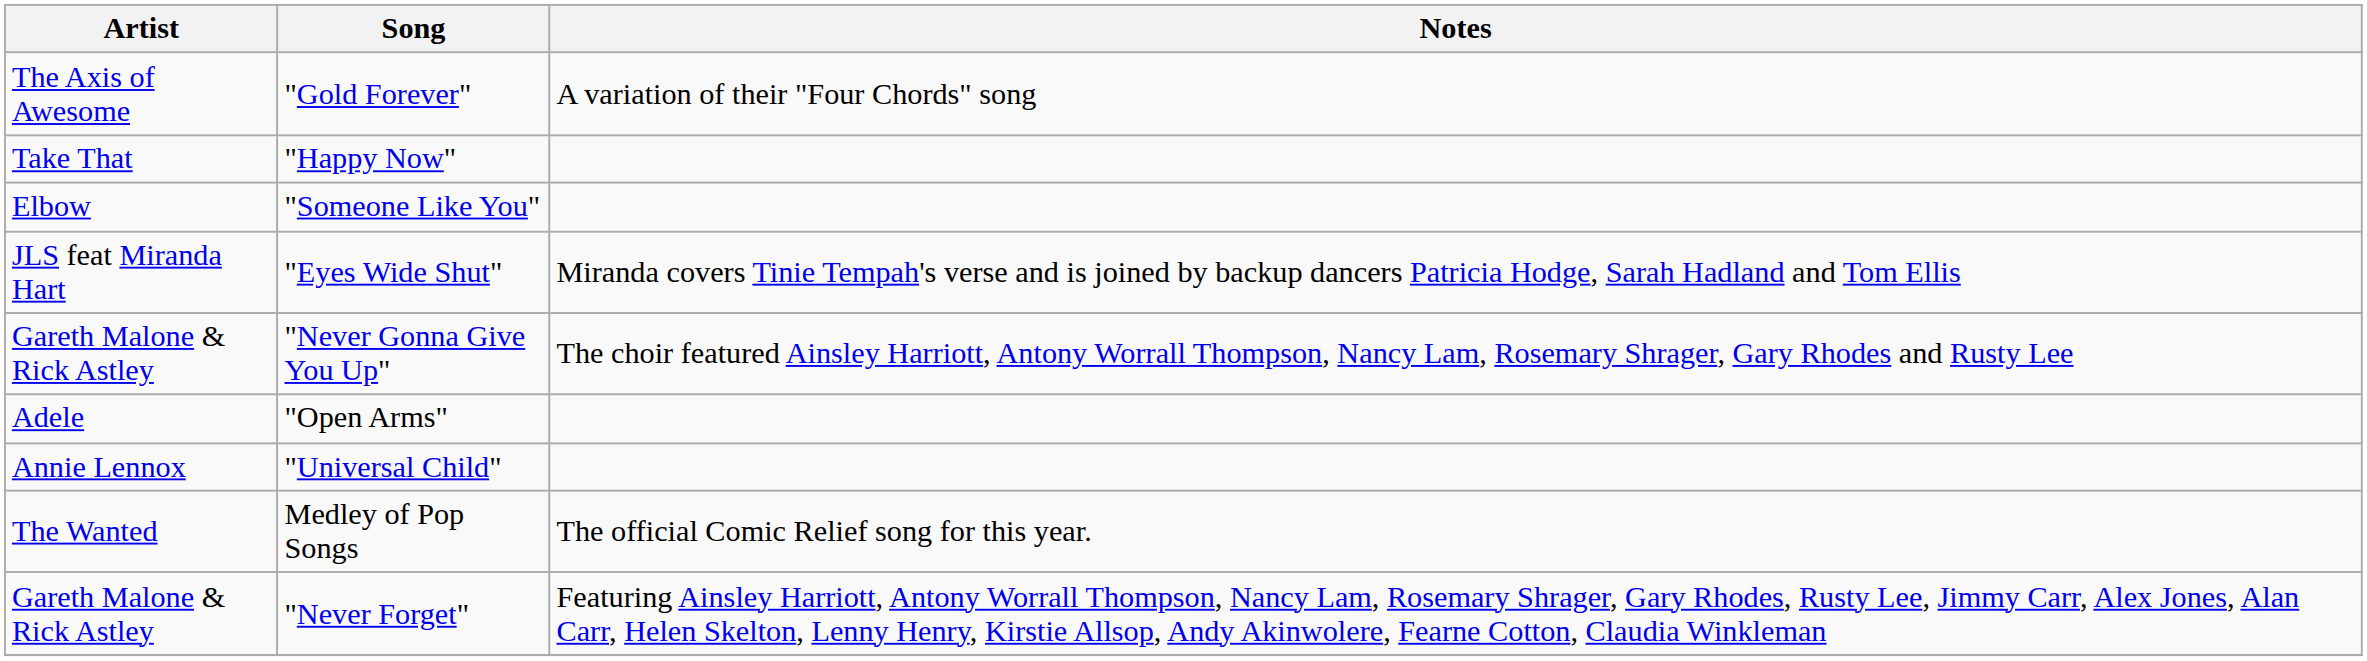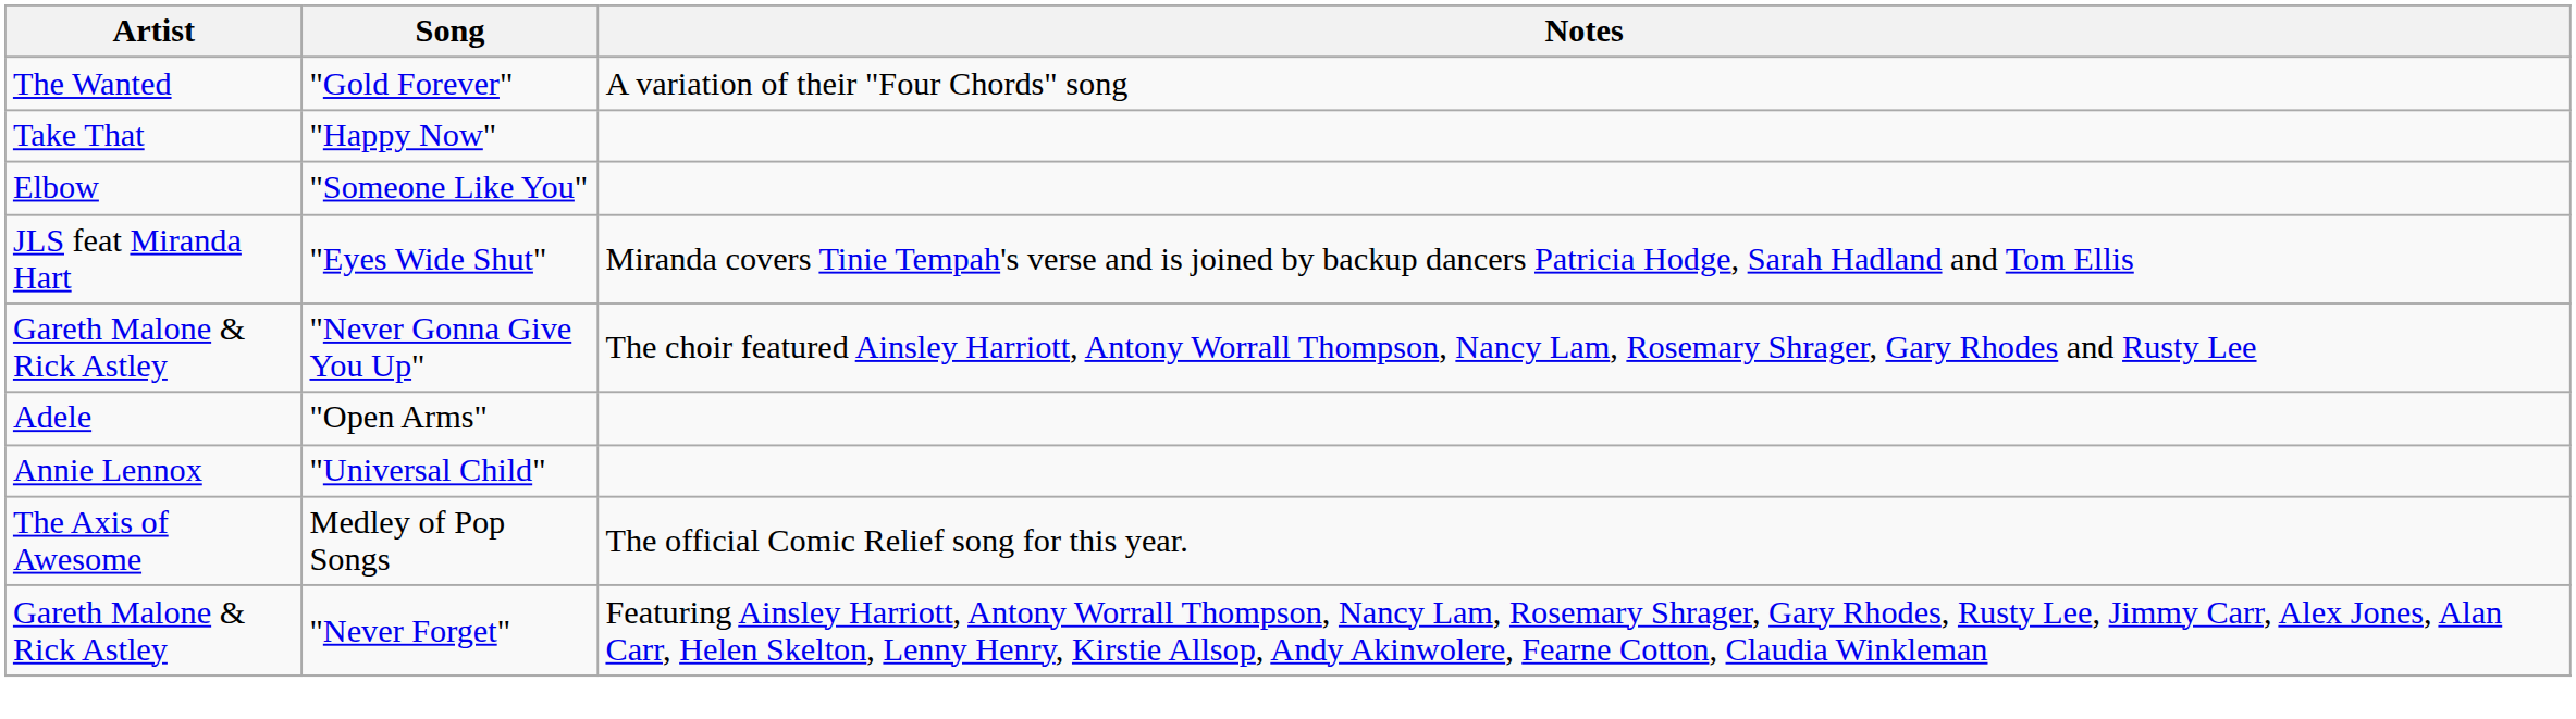 <table class="wikitable" border="1">
 <tr>
 <th>Artist</th>
 <th>Song</th>
 <th>Notes</th>
 </tr>
 <tr>
-<td><a href='#'>The Axis of Awesome</a></td>
+<td><a href='#'>The Wanted</a></td>
 <td>"<a href='#'>Gold Forever</a>"</td>
 <td>A variation of their "Four Chords" song</td>
 </tr>
 <tr>
 <td><a href='#'>Take That</a></td>
 <td>"<a href='#'>Happy Now</a>"</td>
 <td></td>
 </tr>
 <tr>
 <td><a href='#'>Elbow</a></td>
 <td>"<a href='#'>Someone Like You</a>"</td>
 <td></td>
 </tr>
 <tr>
 <td><a href='#'>JLS</a> feat <a href='#'>Miranda Hart</a></td>
 <td>"<a href='#'>Eyes Wide Shut</a>"</td>
 <td>Miranda covers <a href='#'>Tinie Tempah</a>'s verse and is joined by backup dancers <a href='#'>Patricia Hodge</a>, <a href='#'>Sarah Hadland</a> and <a href='#'>Tom Ellis</a></td>
 </tr>
 <tr>
 <td><a href='#'>Gareth Malone</a> & <a href='#'>Rick Astley</a></td>
 <td>"<a href='#'>Never Gonna Give You Up</a>"</td>
 <td>The choir featured <a href='#'>Ainsley Harriott</a>, <a href='#'>Antony Worrall Thompson</a>, <a href='#'>Nancy Lam</a>, <a href='#'>Rosemary Shrager</a>, <a href='#'>Gary Rhodes</a> and <a href='#'>Rusty Lee</a></td>
 </tr>
 <tr>
 <td><a href='#'>Adele</a></td>
 <td>"Open Arms"</td>
 <td></td>
 </tr>
 <tr>
 <td><a href='#'>Annie Lennox</a></td>
 <td>"<a href='#'>Universal Child</a>"</td>
 <td></td>
 </tr>
 <tr>
-<td><a href='#'>The Wanted</a></td>
+<td><a href='#'>The Axis of Awesome</a></td>
 <td>Medley of Pop Songs</td>
 <td>The official Comic Relief song for this year.</td>
 </tr>
 <tr>
 <td><a href='#'>Gareth Malone</a> & <a href='#'>Rick Astley</a></td>
 <td>"<a href='#'>Never Forget</a>"</td>
 <td>Featuring <a href='#'>Ainsley Harriott</a>, <a href='#'>Antony Worrall Thompson</a>, <a href='#'>Nancy Lam</a>, <a href='#'>Rosemary Shrager</a>, <a href='#'>Gary Rhodes</a>, <a href='#'>Rusty Lee</a>, <a href='#'>Jimmy Carr</a>, <a href='#'>Alex Jones</a>, <a href='#'>Alan Carr</a>, <a href='#'>Helen Skelton</a>, <a href='#'>Lenny Henry</a>, <a href='#'>Kirstie Allsop</a>, <a href='#'>Andy Akinwolere</a>, <a href='#'>Fearne Cotton</a>, <a href='#'>Claudia Winkleman</a></td>
 </tr>
 <tr>
 </tr>
 </table>
